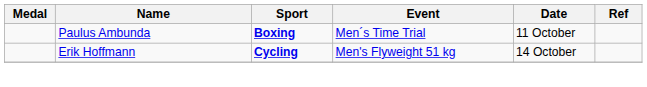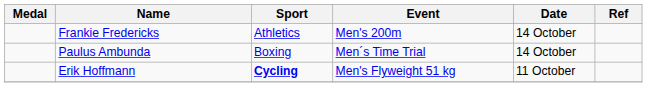 <table class="wikitable sortable" style="font-size:100%">
 <tr>
 <th width="60">Medal</th>
 <th width="250">Name</th>
 <th width="100">Sport</th>
 <th width="230">Event</th>
 <th width="100">Date</th>
 <th width="55">Ref</th>
 </tr>
 <tr>
 <td></td>
+<td><a href='#'>Frankie Fredericks</a></td>
+<td><a href='#'>Athletics</a></td>
+<td><a href='#'>Men's 200m</a></td>
+<td>14 October</td>
+<td></td>
+</tr>
+<tr>
+<td></td>
 <td><a href='#'>Paulus Ambunda</a></td>
-<td><strong><a href='#'>Boxing</a></strong></td>
+<td><a href='#'>Boxing</a></td>
 <td><a href='#'>Men´s Time Trial</a></td>
-<td>11 October</td>
+<td>14 October</td>
 <td></td>
 </tr>
 <tr>
 <td></td>
 <td><a href='#'>Erik Hoffmann</a></td>
 <td><strong><a href='#'>Cycling</a></strong></td>
 <td><a href='#'>Men's Flyweight 51 kg</a></td>
-<td>14 October</td>
+<td>11 October</td>
 <td></td>
 </tr>
 <tr>
 </tr>
 </table>
